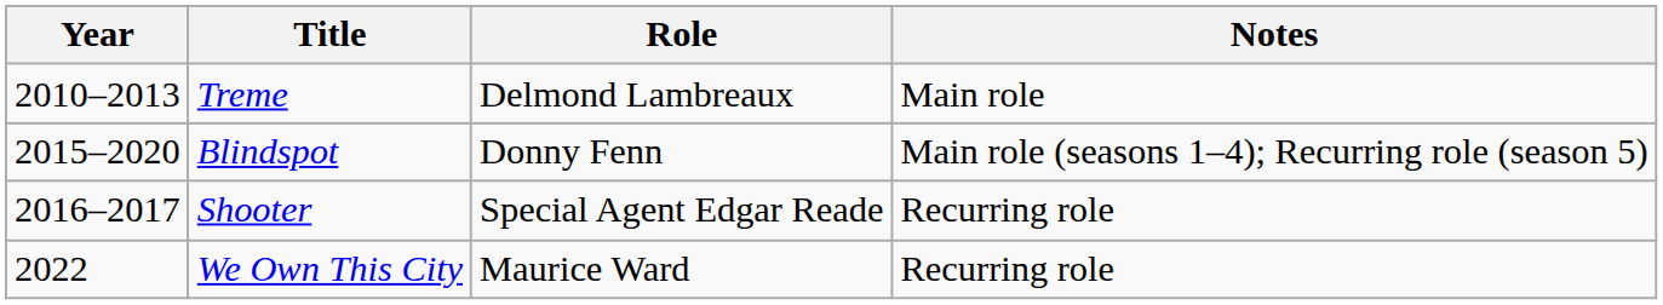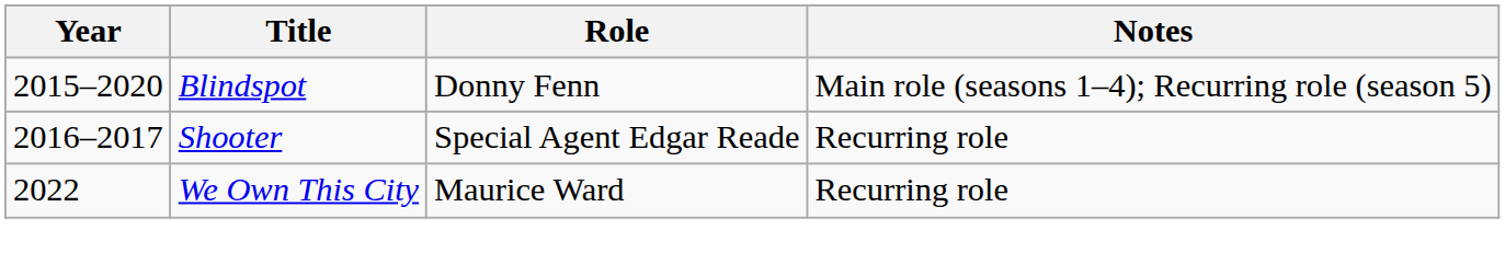 <table class="wikitable sortable">
 <tr>
 <th>Year</th>
 <th>Title</th>
 <th>Role</th>
 <th>Notes</th>
-</tr>
-<tr>
-<td>2010–2013</td>
-<td><em><a href='#'>Treme</a></em></td>
-<td>Delmond Lambreaux</td>
-<td>Main role</td>
 </tr>
 <tr>
 <td>2015–2020</td>
 <td><em><a href='#'>Blindspot</a></em></td>
 <td>Donny Fenn</td>
 <td>Main role (seasons 1–4); Recurring role (season 5)</td>
 </tr>
 <tr>
 <td>2016–2017</td>
 <td><em><a href='#'>Shooter</a></em></td>
 <td>Special Agent Edgar Reade</td>
 <td>Recurring role</td>
 </tr>
 <tr>
 <td>2022</td>
 <td><em><a href='#'>We Own This City</a></em></td>
 <td>Maurice Ward</td>
 <td>Recurring role</td>
 </tr>
 </table>
